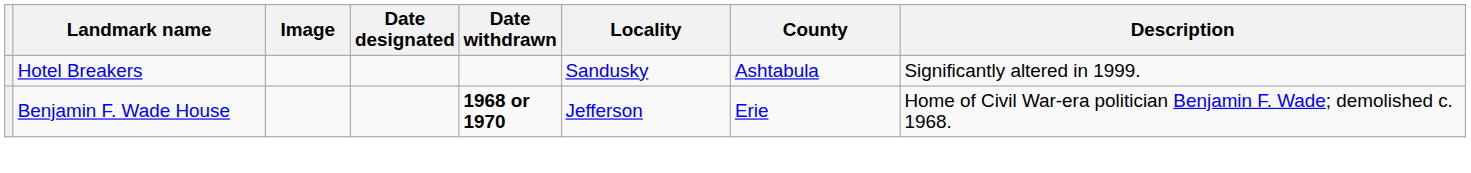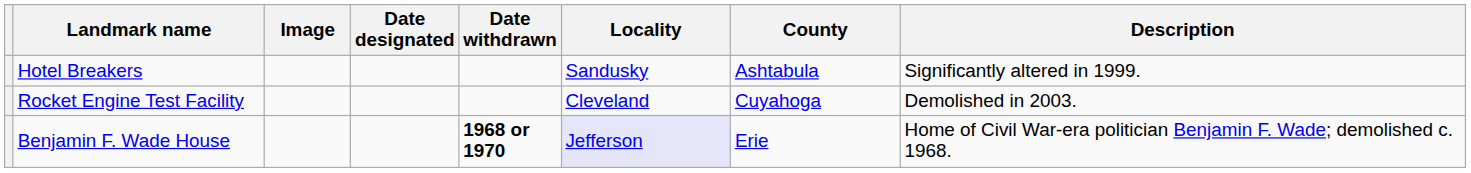 <table class="wikitable sortable" style="width:98%">
 <tr>
 <th scope="col"></th>
 <th scope="col" width="18%">Landmark name</th>
 <th scope="col" width="6%" class="unsortable">Image</th>
 <th scope="col" width="4%">Date designated</th>
 <th scope="col" width="4%">Date withdrawn</th>
 <th scope="col" width="12%">Locality</th>
 <th scope="col" width="12%">County</th>
 <th scope="col" width="41%" class="unsortable">Description</th>
 </tr>
 <tr>
 <th></th>
 <td><a href='#'>Hotel Breakers</a></td>
 <td></td>
 <td></td>
 <td></td>
 <td><a href='#'>Sandusky</a></td>
 <td><a href='#'>Ashtabula</a></td>
 <td>Significantly altered in 1999.</td>
 </tr>
 <tr>
 <th></th>
+<td><a href='#'>Rocket Engine Test Facility</a></td>
+<td></td>
+<td></td>
+<td></td>
+<td><a href='#'>Cleveland</a></td>
+<td><a href='#'>Cuyahoga</a></td>
+<td>Demolished in 2003.</td>
+</tr>
+<tr>
+<th></th>
 <td><a href='#'>Benjamin F. Wade House</a></td>
 <td></td>
 <td></td>
 <td><strong>1968 or 1970</strong></td>
-<td><a href='#'>Jefferson</a></td>
+<td style="background: lavender;"><a href='#'>Jefferson</a></td>
 <td><a href='#'>Erie</a></td>
 <td>Home of Civil War-era politician <a href='#'>Benjamin F. Wade</a>; demolished c. 1968.</td>
 </tr>
 </table>
